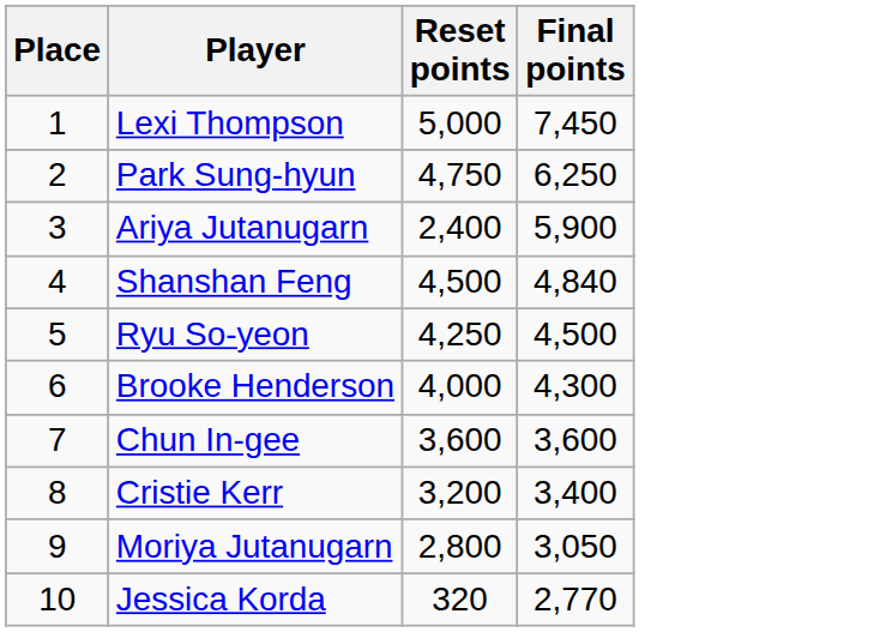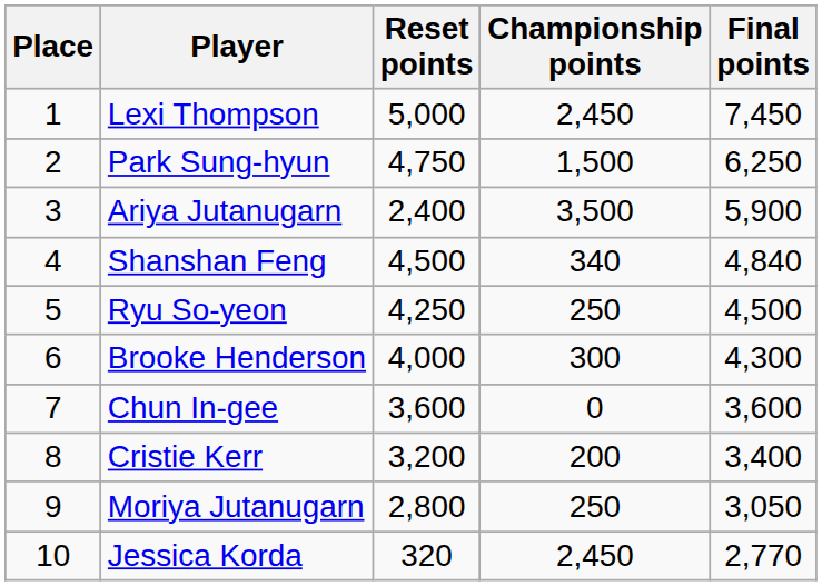 <table class="wikitable" style="text-align:center">
 <tr>
 <th>Place</th>
 <th>Player</th>
 <th>Reset<br>points</th>
+<th>Championship<br>points</th>
 <th>Final<br>points</th>
 </tr>
 <tr>
 <td>1</td>
 <td align=left> <a href='#'>Lexi Thompson</a></td>
 <td>5,000</td>
+<td>2,450</td>
 <td>7,450</td>
 </tr>
 <tr>
 <td>2</td>
 <td align=left> <a href='#'>Park Sung-hyun</a></td>
 <td>4,750</td>
+<td>1,500</td>
 <td>6,250</td>
 </tr>
 <tr>
 <td>3</td>
 <td align=left> <a href='#'>Ariya Jutanugarn</a></td>
 <td>2,400</td>
+<td>3,500</td>
 <td>5,900</td>
 </tr>
 <tr>
 <td>4</td>
 <td align=left> <a href='#'>Shanshan Feng</a></td>
 <td>4,500</td>
+<td>340</td>
 <td>4,840</td>
 </tr>
 <tr>
 <td>5</td>
 <td align=left> <a href='#'>Ryu So-yeon</a></td>
 <td>4,250</td>
+<td>250</td>
 <td>4,500</td>
 </tr>
 <tr>
 <td>6</td>
 <td align=left> <a href='#'>Brooke Henderson</a></td>
 <td>4,000</td>
+<td>300</td>
 <td>4,300</td>
 </tr>
 <tr>
 <td>7</td>
 <td align=left> <a href='#'>Chun In-gee</a></td>
 <td>3,600</td>
+<td>0</td>
 <td>3,600</td>
 </tr>
 <tr>
 <td>8</td>
 <td align=left> <a href='#'>Cristie Kerr</a></td>
 <td>3,200</td>
+<td>200</td>
 <td>3,400</td>
 </tr>
 <tr>
 <td>9</td>
 <td align=left> <a href='#'>Moriya Jutanugarn</a></td>
 <td>2,800</td>
+<td>250</td>
 <td>3,050</td>
 </tr>
 <tr>
 <td>10</td>
 <td align=left> <a href='#'>Jessica Korda</a></td>
 <td>320</td>
+<td>2,450</td>
 <td>2,770</td>
 </tr>
 </table>
